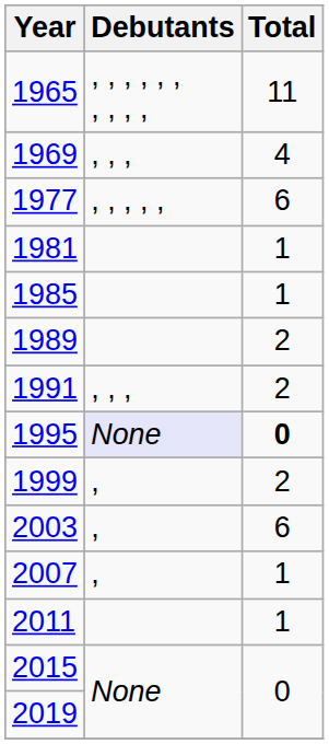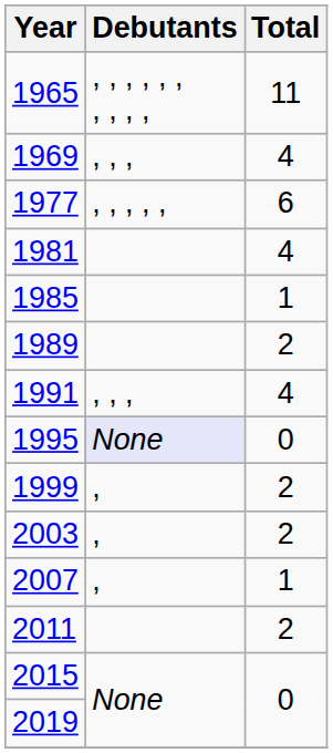 <table class="wikitable">
 <tr>
 <th>Year</th>
 <th>Debutants</th>
 <th>Total</th>
 </tr>
 <tr>
 <td><a href='#'>1965</a></td>
 <td>, , , , , ,<br>, , , , </td>
 <td align=center>11</td>
 </tr>
 <tr>
 <td><a href='#'>1969</a></td>
 <td>, , , </td>
 <td align=center>4</td>
 </tr>
 <tr>
 <td><a href='#'>1977</a></td>
 <td>, , , , , </td>
 <td align=center>6</td>
 </tr>
 <tr>
 <td><a href='#'>1981</a></td>
 <td></td>
-<td align=center>1</td>
+<td align=center>4</td>
 </tr>
 <tr>
 <td><a href='#'>1985</a></td>
 <td></td>
 <td align=center>1</td>
 </tr>
 <tr>
 <td><a href='#'>1989</a></td>
 <td></td>
 <td align=center>2</td>
 </tr>
 <tr>
 <td><a href='#'>1991</a></td>
 <td>, , , </td>
-<td align=center>2</td>
+<td align=center>4</td>
 </tr>
 <tr>
 <td><a href='#'>1995</a></td>
 <td style="background: lavender;"><em>None</em></td>
-<td align=center><strong>0</strong></td>
+<td align=center>0</td>
 </tr>
 <tr>
 <td><a href='#'>1999</a></td>
 <td>, </td>
 <td align=center>2</td>
 </tr>
 <tr>
 <td><a href='#'>2003</a></td>
 <td>, </td>
-<td align=center>6</td>
+<td align=center>2</td>
 </tr>
 <tr>
 <td><a href='#'>2007</a></td>
 <td>, </td>
 <td align=center>1</td>
 </tr>
 <tr>
 <td><a href='#'>2011</a></td>
 <td></td>
-<td align=center>1</td>
+<td align=center>2</td>
 </tr>
 <tr>
 <td><a href='#'>2015</a></td>
 <td rowspan=2><em>None</em></td>
 <td align=center rowspan=2>0</td>
 </tr>
 <tr>
 <td><a href='#'>2019</a></td>
 </tr>
 <tr>
 </tr>
 </table>
